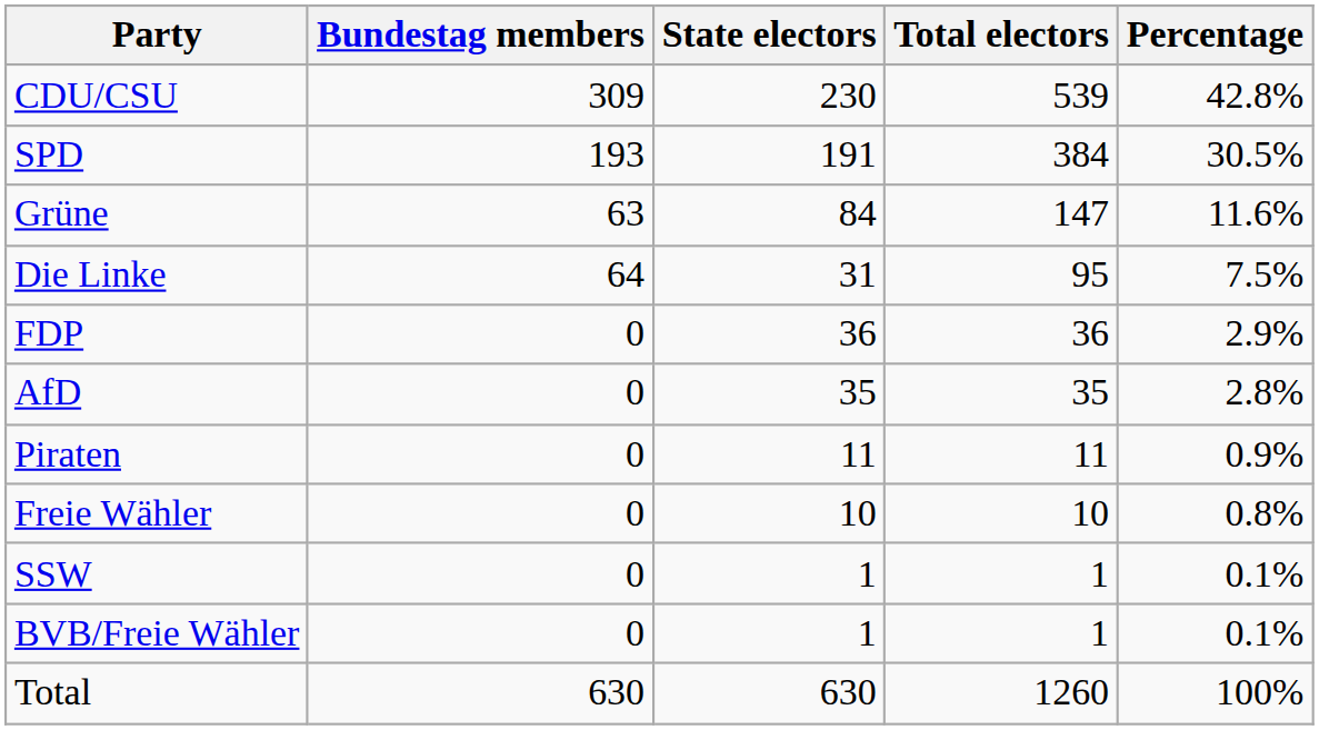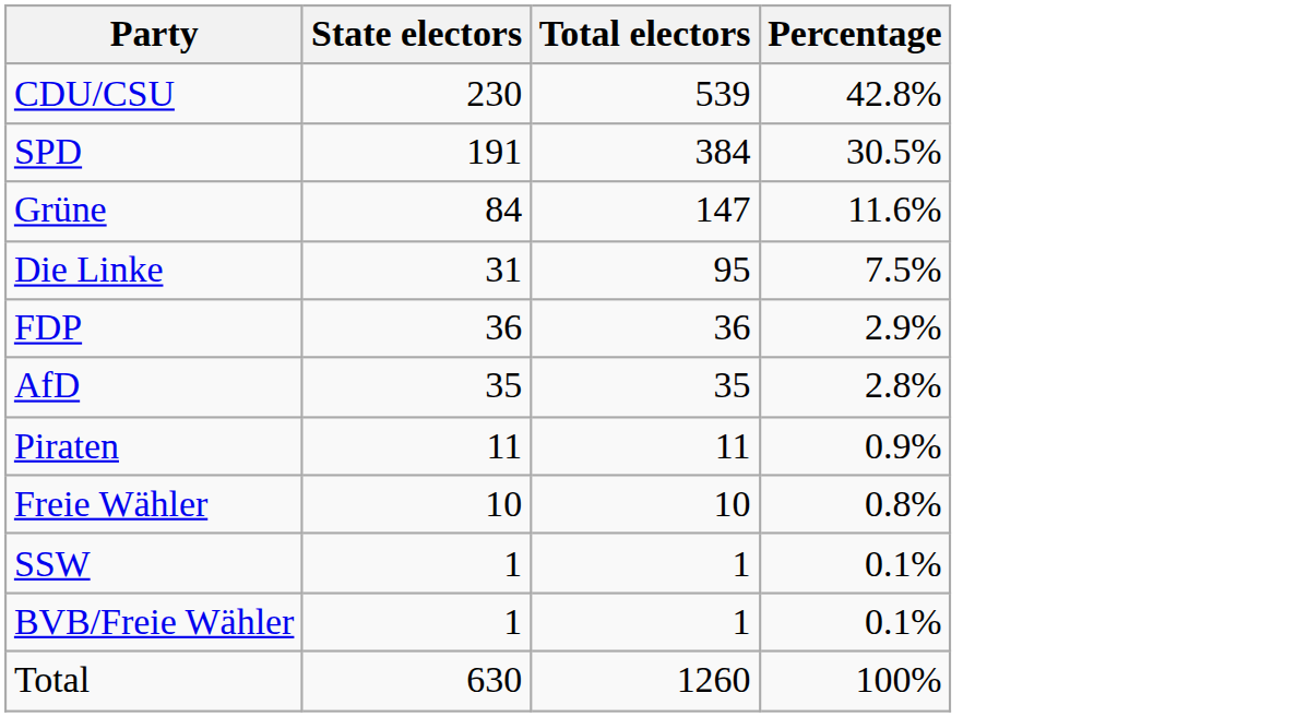 <table class=wikitable style=text-align:right>
 <tr>
 <th>Party</th>
-<th><a href='#'>Bundestag</a> members</th>
 <th>State electors</th>
 <th>Total electors</th>
 <th>Percentage</th>
 </tr>
 <tr>
 <td align=left><a href='#'>CDU/CSU</a></td>
-<td>309</td>
 <td>230</td>
 <td>539</td>
 <td>42.8%</td>
 </tr>
 <tr>
 <td align=left><a href='#'>SPD</a></td>
-<td>193</td>
 <td>191</td>
 <td>384</td>
 <td>30.5%</td>
 </tr>
 <tr>
 <td align=left><a href='#'>Grüne</a></td>
-<td>63</td>
 <td>84</td>
 <td>147</td>
 <td>11.6%</td>
 </tr>
 <tr>
 <td align=left><a href='#'>Die Linke</a></td>
-<td>64</td>
 <td>31</td>
 <td>95</td>
 <td>7.5%</td>
 </tr>
 <tr>
 <td align=left><a href='#'>FDP</a></td>
-<td>0</td>
 <td>36</td>
 <td>36</td>
 <td>2.9%</td>
 </tr>
 <tr>
 <td align=left><a href='#'>AfD</a></td>
-<td>0</td>
 <td>35</td>
 <td>35</td>
 <td>2.8%</td>
 </tr>
 <tr>
 <td align=left><a href='#'>Piraten</a></td>
-<td>0</td>
 <td>11</td>
 <td>11</td>
 <td>0.9%</td>
 </tr>
 <tr>
 <td align=left><a href='#'>Freie Wähler</a></td>
-<td>0</td>
 <td>10</td>
 <td>10</td>
 <td>0.8%</td>
 </tr>
 <tr>
 <td align=left><a href='#'>SSW</a></td>
-<td>0</td>
 <td>1</td>
 <td>1</td>
 <td>0.1%</td>
 </tr>
 <tr>
 <td align=left><a href='#'>BVB/Freie Wähler</a></td>
-<td>0</td>
 <td>1</td>
 <td>1</td>
 <td>0.1%</td>
 </tr>
 <tr>
 <td align=left>Total</td>
 <td>630</td>
-<td>630</td>
 <td>1260</td>
 <td>100%</td>
 </tr>
 </table>
